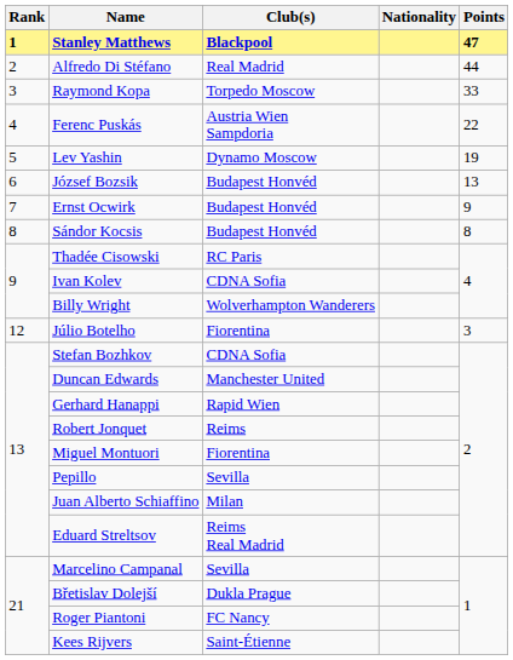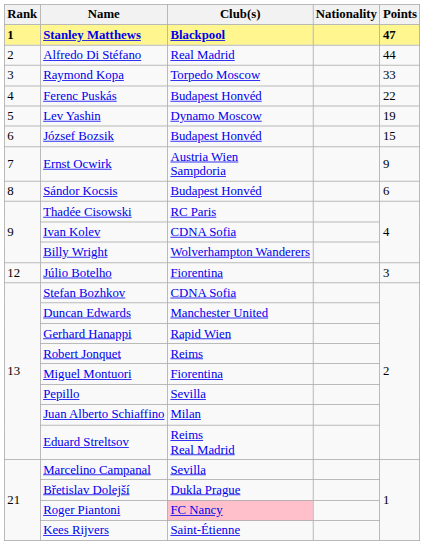 <table class="wikitable">
 <tr>
 <th>Rank</th>
 <th>Name</th>
 <th>Club(s)</th>
 <th>Nationality</th>
 <th>Points</th>
 </tr>
 <tr style="background-color: #FFF68F; font-weight: bold;">
 <td>1</td>
 <td><a href='#'>Stanley Matthews</a></td>
 <td> <a href='#'>Blackpool</a></td>
 <td></td>
 <td>47</td>
 </tr>
 <tr>
 <td>2</td>
 <td><a href='#'>Alfredo Di Stéfano</a></td>
 <td> <a href='#'>Real Madrid</a></td>
 <td></td>
 <td>44</td>
 </tr>
 <tr>
 <td>3</td>
 <td><a href='#'>Raymond Kopa</a></td>
 <td> <a href='#'>Torpedo Moscow</a></td>
 <td></td>
 <td>33</td>
 </tr>
 <tr>
 <td>4</td>
 <td><a href='#'>Ferenc Puskás</a></td>
-<td> <a href='#'>Austria Wien</a><br> <a href='#'>Sampdoria</a></td>
+<td> <a href='#'>Budapest Honvéd</a></td>
 <td></td>
 <td>22</td>
 </tr>
 <tr>
 <td>5</td>
 <td><a href='#'>Lev Yashin</a></td>
 <td> <a href='#'>Dynamo Moscow</a></td>
 <td></td>
 <td>19</td>
 </tr>
 <tr>
 <td>6</td>
 <td><a href='#'>József Bozsik</a></td>
 <td> <a href='#'>Budapest Honvéd</a></td>
 <td></td>
-<td>13</td>
+<td>15</td>
 </tr>
 <tr>
 <td>7</td>
 <td><a href='#'>Ernst Ocwirk</a></td>
-<td> <a href='#'>Budapest Honvéd</a></td>
+<td> <a href='#'>Austria Wien</a><br> <a href='#'>Sampdoria</a></td>
 <td></td>
 <td>9</td>
 </tr>
 <tr>
 <td>8</td>
 <td><a href='#'>Sándor Kocsis</a></td>
 <td> <a href='#'>Budapest Honvéd</a></td>
 <td></td>
-<td>8</td>
+<td>6</td>
 </tr>
 <tr>
 <td rowspan="3">9</td>
 <td><a href='#'>Thadée Cisowski</a></td>
 <td> <a href='#'>RC Paris</a></td>
 <td></td>
 <td rowspan="3">4</td>
 </tr>
 <tr>
 <td><a href='#'>Ivan Kolev</a></td>
 <td> <a href='#'>CDNA Sofia</a></td>
 <td></td>
 </tr>
 <tr>
 <td><a href='#'>Billy Wright</a></td>
 <td> <a href='#'>Wolverhampton Wanderers</a></td>
 <td></td>
 </tr>
 <tr>
 <td>12</td>
 <td><a href='#'>Júlio Botelho</a></td>
 <td> <a href='#'>Fiorentina</a></td>
 <td></td>
 <td>3</td>
 </tr>
 <tr>
 <td rowspan="8">13</td>
 <td><a href='#'>Stefan Bozhkov</a></td>
 <td> <a href='#'>CDNA Sofia</a></td>
 <td></td>
 <td rowspan="8">2</td>
 </tr>
 <tr>
 <td><a href='#'>Duncan Edwards</a></td>
 <td> <a href='#'>Manchester United</a></td>
 <td></td>
 </tr>
 <tr>
 <td><a href='#'>Gerhard Hanappi</a></td>
 <td> <a href='#'>Rapid Wien</a></td>
 <td></td>
 </tr>
 <tr>
 <td><a href='#'>Robert Jonquet</a></td>
 <td> <a href='#'>Reims</a></td>
 <td></td>
 </tr>
 <tr>
 <td><a href='#'>Miguel Montuori</a></td>
 <td> <a href='#'>Fiorentina</a></td>
 <td></td>
 </tr>
 <tr>
 <td><a href='#'>Pepillo</a></td>
 <td> <a href='#'>Sevilla</a></td>
 <td></td>
 </tr>
 <tr>
 <td><a href='#'>Juan Alberto Schiaffino</a></td>
 <td> <a href='#'>Milan</a></td>
 <td></td>
 </tr>
 <tr>
 <td><a href='#'>Eduard Streltsov</a></td>
 <td> <a href='#'>Reims</a><br> <a href='#'>Real Madrid</a></td>
 <td></td>
 </tr>
 <tr>
 <td rowspan="4">21</td>
 <td><a href='#'>Marcelino Campanal</a></td>
 <td> <a href='#'>Sevilla</a></td>
 <td></td>
 <td rowspan="4">1</td>
 </tr>
 <tr>
 <td><a href='#'>Břetislav Dolejší</a></td>
 <td> <a href='#'>Dukla Prague</a></td>
 <td></td>
 </tr>
 <tr>
 <td><a href='#'>Roger Piantoni</a></td>
-<td> <a href='#'>FC Nancy</a></td>
+<td style="background: pink;"> <a href='#'>FC Nancy</a></td>
 <td></td>
 </tr>
 <tr>
 <td><a href='#'>Kees Rijvers</a></td>
 <td> <a href='#'>Saint-Étienne</a></td>
 <td></td>
 </tr>
 </table>
